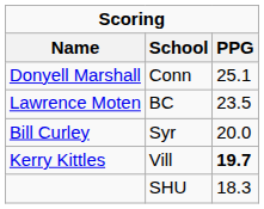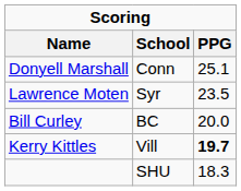 <table class="wikitable">
 <tr>
 <td colspan=3 style="text-align:center;"><strong>Scoring</strong></td>
 </tr>
 <tr>
 <th>Name</th>
 <th>School</th>
 <th>PPG</th>
 </tr>
 <tr>
 <td><a href='#'>Donyell Marshall</a></td>
 <td>Conn</td>
 <td>25.1</td>
 </tr>
 <tr>
 <td><a href='#'>Lawrence Moten</a></td>
-<td>BC</td>
+<td>Syr</td>
 <td>23.5</td>
 </tr>
 <tr>
 <td><a href='#'>Bill Curley</a></td>
-<td>Syr</td>
+<td>BC</td>
 <td>20.0</td>
 </tr>
 <tr>
 <td><a href='#'>Kerry Kittles</a></td>
 <td>Vill</td>
 <td><strong>19.7</strong></td>
 </tr>
 <tr>
 <td></td>
 <td>SHU</td>
 <td>18.3</td>
 </tr>
 </table>
